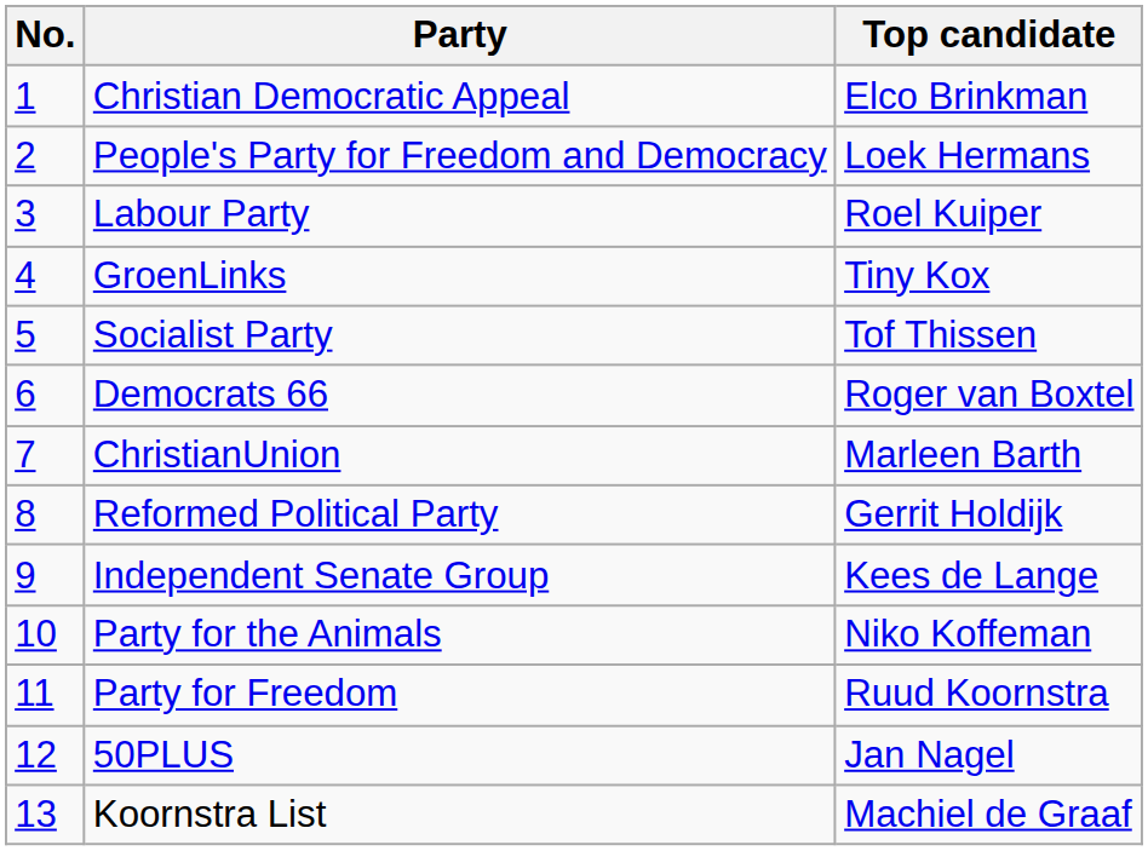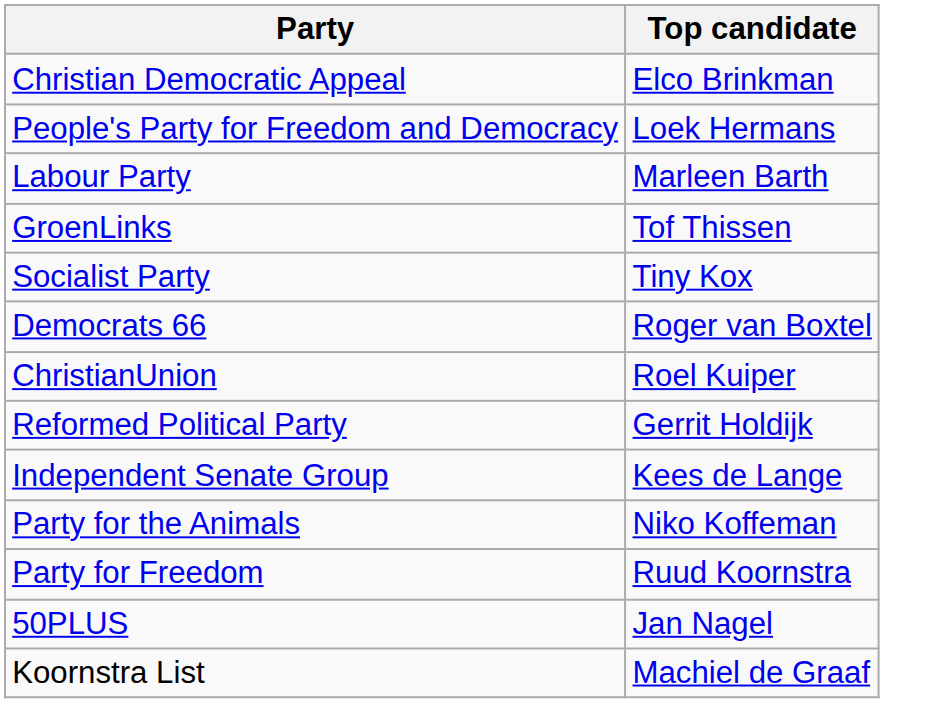 <table class="wikitable">
 <tr>
-<th>No.</th>
 <th>Party</th>
 <th>Top candidate</th>
 </tr>
 <tr>
-<td><a href='#'>1</a></td>
 <td><a href='#'>Christian Democratic Appeal</a></td>
 <td><a href='#'>Elco Brinkman</a></td>
 </tr>
 <tr>
-<td><a href='#'>2</a></td>
 <td><a href='#'>People's Party for Freedom and Democracy</a></td>
 <td><a href='#'>Loek Hermans</a></td>
 </tr>
 <tr>
-<td><a href='#'>3</a></td>
 <td><a href='#'>Labour Party</a></td>
-<td><a href='#'>Roel Kuiper</a></td>
+<td><a href='#'>Marleen Barth</a></td>
 </tr>
 <tr>
-<td><a href='#'>4</a></td>
 <td><a href='#'>GroenLinks</a></td>
+<td><a href='#'>Tof Thissen</a></td>
+</tr>
+<tr>
+<td><a href='#'>Socialist Party</a></td>
 <td><a href='#'>Tiny Kox</a></td>
 </tr>
 <tr>
-<td><a href='#'>5</a></td>
-<td><a href='#'>Socialist Party</a></td>
-<td><a href='#'>Tof Thissen</a></td>
-</tr>
-<tr>
-<td><a href='#'>6</a></td>
 <td><a href='#'>Democrats 66</a></td>
 <td><a href='#'>Roger van Boxtel</a></td>
 </tr>
 <tr>
-<td><a href='#'>7</a></td>
 <td><a href='#'>ChristianUnion</a></td>
-<td><a href='#'>Marleen Barth</a></td>
+<td><a href='#'>Roel Kuiper</a></td>
 </tr>
 <tr>
-<td><a href='#'>8</a></td>
 <td><a href='#'>Reformed Political Party</a></td>
 <td><a href='#'>Gerrit Holdijk</a></td>
 </tr>
 <tr>
-<td><a href='#'>9</a></td>
 <td><a href='#'>Independent Senate Group</a></td>
 <td><a href='#'>Kees de Lange</a></td>
 </tr>
 <tr>
-<td><a href='#'>10</a></td>
 <td><a href='#'>Party for the Animals</a></td>
 <td><a href='#'>Niko Koffeman</a></td>
 </tr>
 <tr>
-<td><a href='#'>11</a></td>
 <td><a href='#'>Party for Freedom</a></td>
 <td><a href='#'>Ruud Koornstra</a></td>
 </tr>
 <tr>
-<td><a href='#'>12</a></td>
 <td><a href='#'>50PLUS</a></td>
 <td><a href='#'>Jan Nagel</a></td>
 </tr>
 <tr>
-<td><a href='#'>13</a></td>
 <td>Koornstra List</td>
 <td><a href='#'>Machiel de Graaf</a></td>
 </tr>
 </table>
